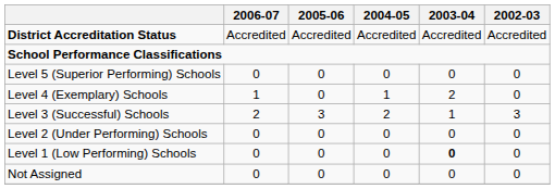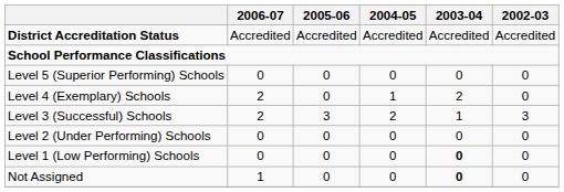 <table class="wikitable" style="font-size: 95%;">
 <tr>
 <th></th>
 <th>2006-07</th>
 <th>2005-06</th>
 <th>2004-05</th>
 <th>2003-04</th>
 <th>2002-03</th>
 </tr>
 <tr>
 <td align="left"><strong>District Accreditation Status</strong></td>
 <td align="center">Accredited</td>
 <td align="center">Accredited</td>
 <td align="center">Accredited</td>
 <td align="center">Accredited</td>
 <td align="center">Accredited</td>
 </tr>
 <tr>
 <td align="left" colspan="6"><strong>School Performance Classifications</strong></td>
 </tr>
 <tr>
 <td align="left">Level 5 (Superior Performing) Schools</td>
 <td align="center">0</td>
 <td align="center">0</td>
 <td align="center">0</td>
 <td align="center">0</td>
 <td align="center">0</td>
 </tr>
 <tr>
 <td align="left">Level 4 (Exemplary) Schools</td>
-<td align="center">1</td>
+<td align="center">2</td>
 <td align="center">0</td>
 <td align="center">1</td>
 <td align="center">2</td>
 <td align="center">0</td>
 </tr>
 <tr>
 <td align="left">Level 3 (Successful) Schools</td>
 <td align="center">2</td>
 <td align="center">3</td>
 <td align="center">2</td>
 <td align="center">1</td>
 <td align="center">3</td>
 </tr>
 <tr>
 <td align="left">Level 2 (Under Performing) Schools</td>
 <td align="center">0</td>
 <td align="center">0</td>
 <td align="center">0</td>
 <td align="center">0</td>
 <td align="center">0</td>
 </tr>
 <tr>
 <td align="left">Level 1 (Low Performing) Schools</td>
 <td align="center">0</td>
 <td align="center">0</td>
 <td align="center">0</td>
 <td align="center"><strong>0</strong></td>
 <td align="center">0</td>
 </tr>
 <tr>
 <td align="left">Not Assigned</td>
+<td align="center">1</td>
 <td align="center">0</td>
 <td align="center">0</td>
-<td align="center">0</td>
-<td align="center">0</td>
+<td align="center"><strong>0</strong></td>
 <td align="center">0</td>
 </tr>
 <tr>
 </tr>
 </table>
